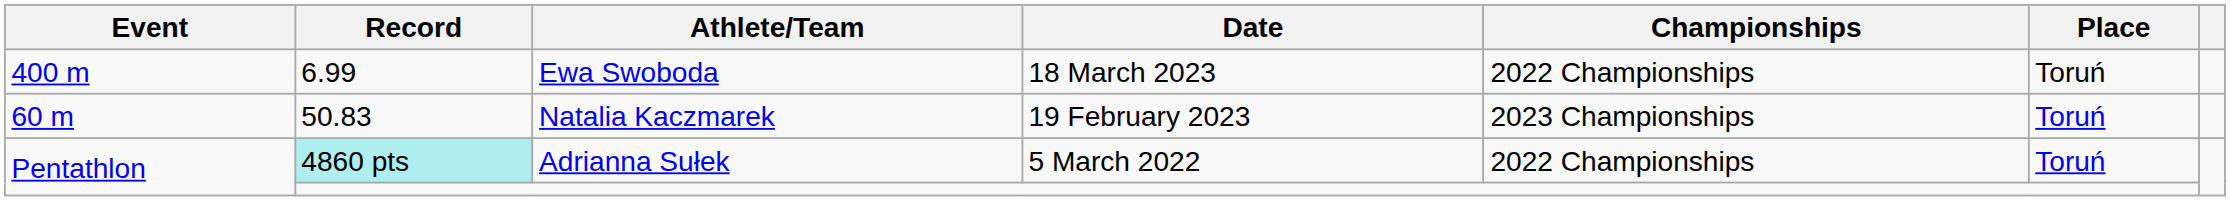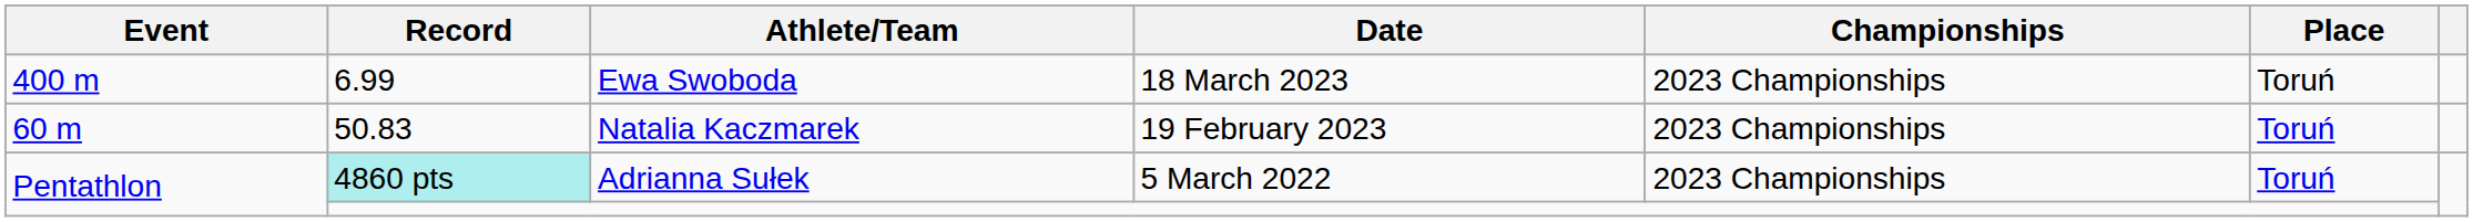 <table class="wikitable" style="font-size:95%; width: 95%;">
 <tr>
 <th>Event</th>
 <th>Record</th>
 <th>Athlete/Team</th>
 <th>Date</th>
 <th>Championships</th>
 <th>Place</th>
 <th></th>
 </tr>
 <tr>
 <td><a href='#'>400 m</a></td>
 <td>6.99 </td>
 <td><a href='#'>Ewa Swoboda</a></td>
 <td>18 March 2023</td>
-<td>2022 Championships</td>
+<td>2023 Championships</td>
 <td>Toruń</td>
 <td></td>
 </tr>
 <tr>
 <td><a href='#'>60 m</a></td>
 <td>50.83 </td>
 <td><a href='#'>Natalia Kaczmarek</a></td>
 <td>19 February 2023</td>
 <td>2023 Championships</td>
 <td><a href='#'>Toruń</a></td>
 <td></td>
 </tr>
 <tr>
 <td rowspan=2><a href='#'>Pentathlon</a></td>
 <td style="background: paleturquoise;">4860 pts </td>
 <td><a href='#'>Adrianna Sułek</a></td>
 <td>5 March 2022</td>
-<td>2022 Championships</td>
+<td>2023 Championships</td>
 <td><a href='#'>Toruń</a></td>
 <td rowspan=2></td>
 </tr>
 <tr>
 <td colspan=5></td>
 </tr>
 </table>
